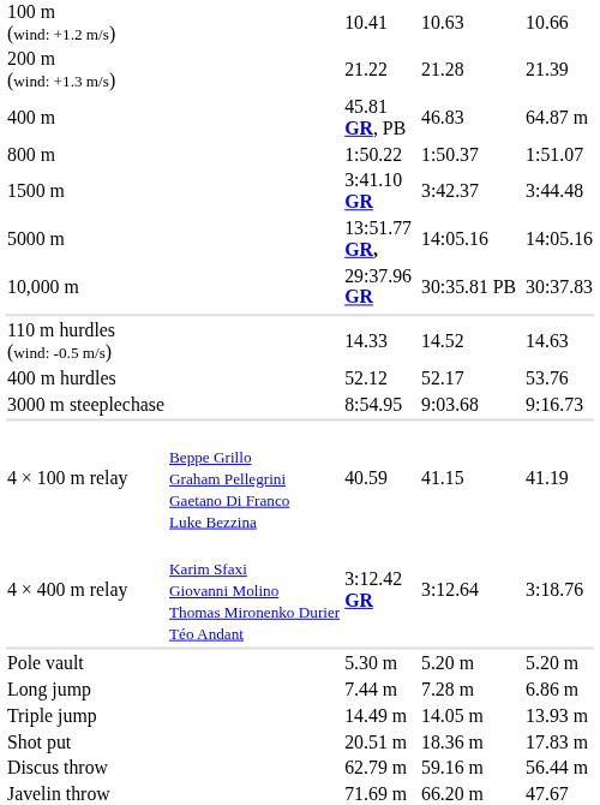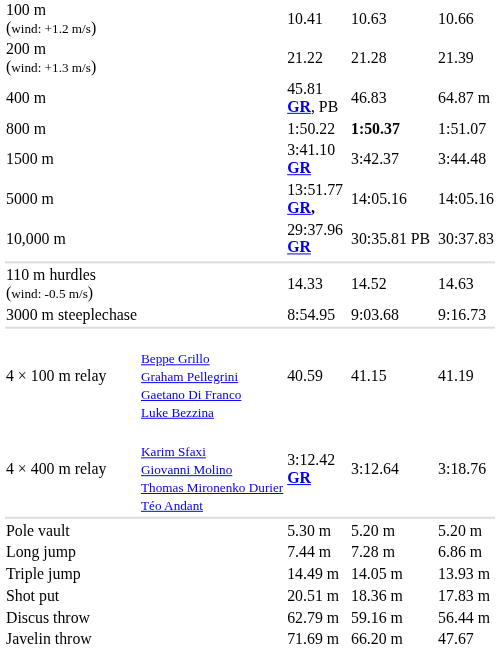 <table>
 <tr>
 <td>100 m<br>(<small>wind: +1.2 m/s</small>)</td>
 <td></td>
 <td>10.41 </td>
 <td></td>
 <td>10.63</td>
 <td></td>
 <td>10.66</td>
 </tr>
 <tr>
 <td>200 m<br>(<small>wind: +1.3 m/s</small>)</td>
 <td></td>
 <td>21.22</td>
 <td></td>
 <td>21.28</td>
 <td></td>
 <td>21.39</td>
 </tr>
 <tr>
 <td>400 m</td>
 <td></td>
 <td>45.81<br><strong><a href='#'>GR</a></strong>, PB</td>
 <td></td>
 <td>46.83 </td>
 <td></td>
 <td>64.87 m</td>
 </tr>
 <tr>
 <td>800 m</td>
 <td></td>
 <td>1:50.22</td>
 <td></td>
-<td>1:50.37</td>
+<td><strong>1:50.37</strong></td>
 <td></td>
 <td>1:51.07</td>
 </tr>
 <tr>
 <td>1500 m</td>
 <td></td>
 <td>3:41.10<br><strong><a href='#'>GR</a></strong> </td>
 <td></td>
 <td>3:42.37</td>
 <td></td>
 <td>3:44.48 </td>
 </tr>
 <tr>
 <td>5000 m</td>
 <td></td>
 <td>13:51.77<br><strong><a href='#'>GR</a>, </strong></td>
 <td></td>
 <td>14:05.16<br> </td>
 <td></td>
 <td>14:05.16<br></td>
 </tr>
 <tr>
 <td>10,000 m</td>
 <td></td>
 <td>29:37.96<br><strong><a href='#'>GR</a></strong></td>
 <td></td>
 <td>30:35.81 PB<br></td>
 <td></td>
 <td>30:37.83<br></td>
 </tr>
 <tr>
 </tr>
 <tr bgcolor=#dddddd>
 <td colspan=7></td>
 </tr>
 <tr>
 <td>110 m hurdles<br>(<small>wind: -0.5 m/s</small>)</td>
 <td></td>
 <td>14.33</td>
 <td></td>
 <td>14.52</td>
 <td></td>
 <td>14.63</td>
-</tr>
-<tr>
-<td>400 m hurdles</td>
-<td></td>
-<td>52.12 </td>
-<td></td>
-<td>52.17</td>
-<td></td>
-<td>53.76</td>
 </tr>
 <tr>
 <td>3000 m steeplechase</td>
 <td></td>
 <td>8:54.95</td>
 <td></td>
 <td>9:03.68</td>
 <td></td>
 <td>9:16.73</td>
 </tr>
 <tr bgcolor=#dddddd>
 <td colspan=7></td>
 </tr>
 <tr>
 <td>4 × 100 m relay</td>
 <td><small><br><a href='#'>Beppe Grillo</a><br><a href='#'>Graham Pellegrini</a><br><a href='#'>Gaetano Di Franco</a><br><a href='#'>Luke Bezzina</a></small></td>
 <td>40.59</td>
 <td></td>
 <td>41.15 </td>
 <td></td>
 <td>41.19</td>
 </tr>
 <tr>
 <td>4 × 400 m relay</td>
 <td><small><br><a href='#'>Karim Sfaxi</a><br><a href='#'>Giovanni Molino</a><br><a href='#'>Thomas Mironenko Durier</a><br><a href='#'>Téo Andant</a></small></td>
 <td>3:12.42<br><strong><a href='#'>GR</a></strong></td>
 <td></td>
 <td>3:12.64</td>
 <td></td>
 <td>3:18.76</td>
 </tr>
 <tr bgcolor=#dddddd>
 <td colspan=7></td>
 </tr>
 <tr>
 <td>Pole vault</td>
 <td></td>
 <td>5.30 m</td>
 <td></td>
 <td>5.20 m</td>
 <td></td>
 <td>5.20 m</td>
 </tr>
 <tr>
 <td>Long jump</td>
 <td></td>
 <td>7.44 m</td>
 <td></td>
 <td>7.28 m</td>
 <td></td>
 <td>6.86 m</td>
 </tr>
 <tr>
 <td>Triple jump</td>
 <td></td>
 <td>14.49 m</td>
 <td></td>
 <td>14.05 m</td>
 <td></td>
 <td>13.93 m</td>
 </tr>
 <tr>
 <td>Shot put</td>
 <td></td>
 <td>20.51 m</td>
 <td></td>
 <td>18.36 m</td>
 <td></td>
 <td>17.83 m</td>
 </tr>
 <tr>
 <td>Discus throw</td>
 <td></td>
 <td>62.79 m</td>
 <td></td>
 <td>59.16 m</td>
 <td></td>
 <td>56.44 m</td>
 </tr>
 <tr>
 <td>Javelin throw</td>
 <td></td>
 <td>71.69 m</td>
 <td></td>
 <td>66.20 m</td>
 <td></td>
 <td>47.67 </td>
 </tr>
 </table>
